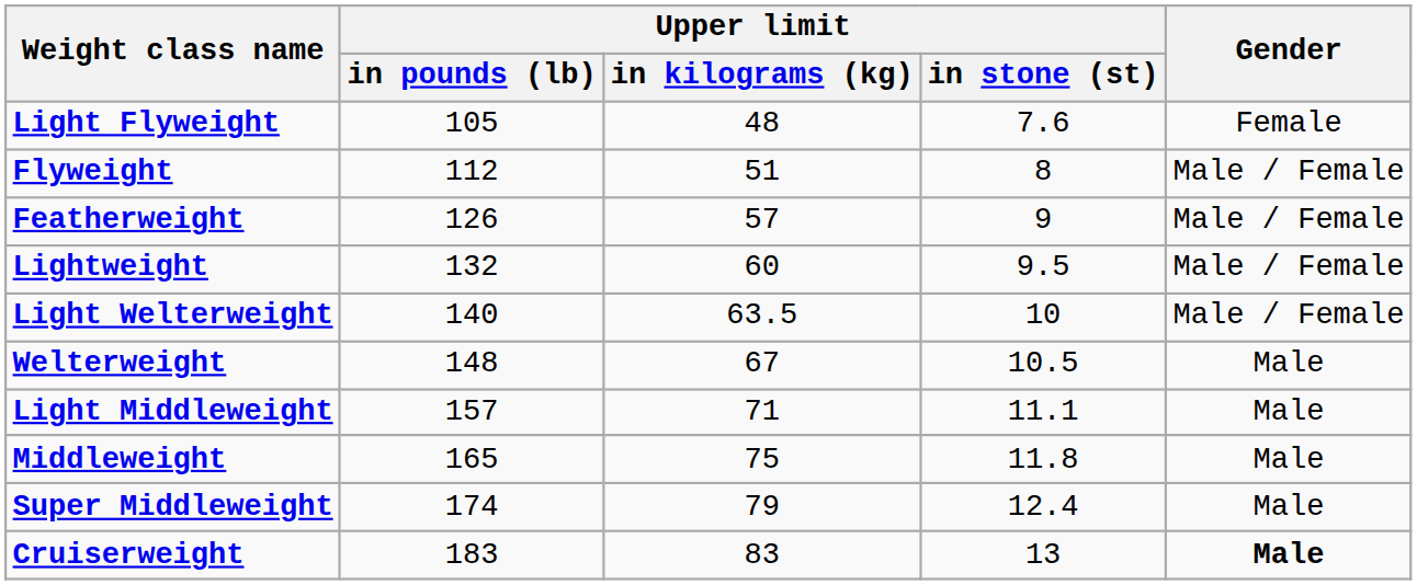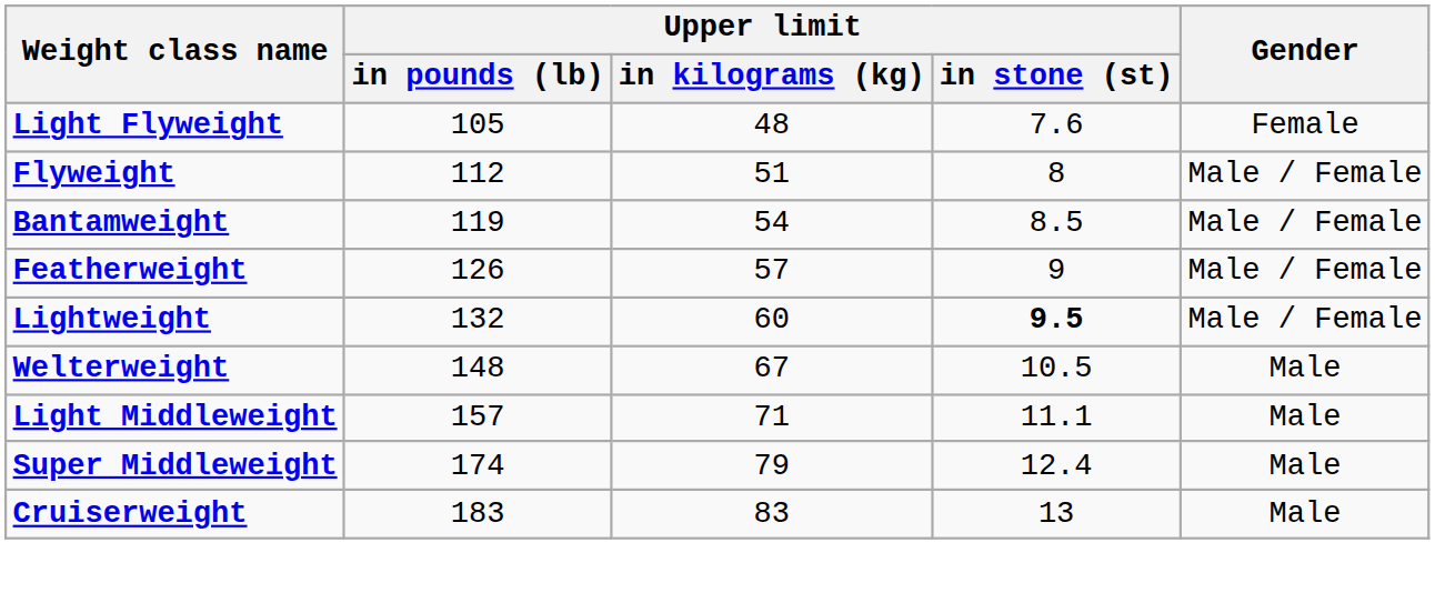 <table class="wikitable" style="font-size:95%;">
 <tr>
 <th rowspan="2">Weight class name</th>
 <th colspan="3">Upper limit</th>
 <th rowspan="2">Gender</th>
 </tr>
 <tr>
 <th>in <a href='#'>pounds</a> (lb)</th>
 <th>in <a href='#'>kilograms</a> (kg)</th>
 <th>in <a href='#'>stone</a> (st)</th>
 </tr>
 <tr style="text-align:center;">
 <td align="left"><strong><a href='#'>Light Flyweight</a></strong></td>
 <td>105</td>
 <td>48</td>
 <td>7.6</td>
 <td>Female</td>
 </tr>
 <tr style="text-align:center;">
 <td align="left"><strong><a href='#'>Flyweight</a></strong></td>
 <td>112</td>
 <td>51</td>
 <td>8</td>
 <td>Male / Female</td>
 </tr>
 <tr style="text-align:center;">
+<td align="left"><strong><a href='#'>Bantamweight</a></strong></td>
+<td>119</td>
+<td>54</td>
+<td>8.5</td>
+<td>Male / Female</td>
+</tr>
+<tr style="text-align:center;">
 <td align="left"><strong><a href='#'>Featherweight</a></strong></td>
 <td>126</td>
 <td>57</td>
 <td>9</td>
 <td>Male / Female</td>
 </tr>
 <tr style="text-align:center;">
 <td align="left"><strong><a href='#'>Lightweight</a></strong></td>
 <td>132</td>
 <td>60</td>
-<td>9.5</td>
-<td>Male / Female</td>
-</tr>
-<tr style="text-align:center;">
-<td align="left"><strong><a href='#'>Light Welterweight</a></strong></td>
-<td>140</td>
-<td>63.5</td>
-<td>10</td>
+<td><strong>9.5</strong></td>
 <td>Male / Female</td>
 </tr>
 <tr style="text-align:center;">
 <td align="left"><strong><a href='#'>Welterweight</a></strong></td>
 <td>148</td>
 <td>67</td>
 <td>10.5</td>
 <td>Male</td>
 </tr>
 <tr style="text-align:center;">
 <td align="left"><strong><a href='#'>Light Middleweight</a></strong></td>
 <td>157</td>
 <td>71</td>
 <td>11.1</td>
 <td>Male</td>
 </tr>
 <tr style="text-align:center;">
-<td align="left"><strong><a href='#'>Middleweight</a></strong></td>
-<td>165</td>
-<td>75</td>
-<td>11.8</td>
-<td>Male</td>
-</tr>
-<tr style="text-align:center;">
 <td align="left"><strong><a href='#'>Super Middleweight</a></strong></td>
 <td>174</td>
 <td>79</td>
 <td>12.4</td>
 <td>Male</td>
 </tr>
 <tr style="text-align:center;">
 <td align="left"><strong><a href='#'>Cruiserweight</a></strong></td>
 <td>183</td>
 <td>83</td>
 <td>13</td>
-<td><strong>Male</strong></td>
+<td>Male</td>
 </tr>
 </table>
